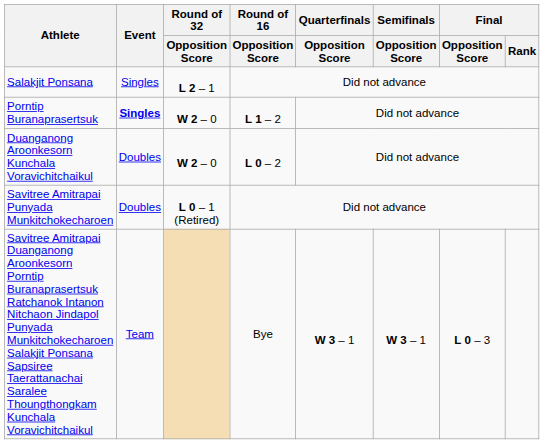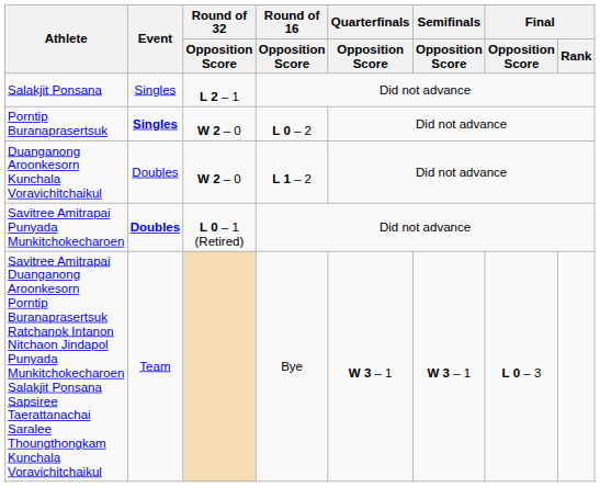 <table class=wikitable style="font-size:90%; text-align:center">
 <tr>
 <th rowspan="2">Athlete</th>
 <th rowspan="2">Event</th>
 <th>Round of 32</th>
 <th>Round of 16</th>
 <th>Quarterfinals</th>
 <th>Semifinals</th>
 <th colspan="2">Final</th>
 </tr>
 <tr>
 <th>Opposition<br>Score</th>
 <th>Opposition<br>Score</th>
 <th>Opposition<br>Score</th>
 <th>Opposition<br>Score</th>
 <th>Opposition<br>Score</th>
 <th>Rank</th>
 </tr>
 <tr>
 <td align=left><a href='#'>Salakjit Ponsana</a></td>
 <td><a href='#'>Singles</a></td>
 <td><br><strong>L</strong> <strong>2</strong> – 1</td>
 <td colspan="5">Did not advance</td>
 </tr>
 <tr>
 <td align=left><a href='#'>Porntip Buranaprasertsuk</a></td>
 <td><strong><a href='#'>Singles</a></strong></td>
 <td><br><strong>W</strong> <strong>2</strong> – 0</td>
-<td><br><strong>L</strong> <strong>1</strong> – 2</td>
+<td><br><strong>L</strong> <strong>0</strong> – 2</td>
 <td colspan="4">Did not advance</td>
 </tr>
 <tr>
 <td align=left><a href='#'>Duanganong Aroonkesorn</a><br> <a href='#'>Kunchala Voravichitchaikul</a></td>
 <td><a href='#'>Doubles</a></td>
 <td><br><strong>W</strong> <strong>2</strong> – 0</td>
-<td><br><strong>L</strong> <strong>0</strong> – 2</td>
+<td><br><strong>L</strong> <strong>1</strong> – 2</td>
 <td colspan="4">Did not advance</td>
 </tr>
 <tr>
 <td align=left><a href='#'>Savitree Amitrapai</a> <br> <a href='#'>Punyada Munkitchokecharoen</a></td>
-<td><a href='#'>Doubles</a></td>
+<td><strong><a href='#'>Doubles</a></strong></td>
 <td><br><strong>L</strong> <strong>0</strong> – 1<br>(Retired)</td>
 <td colspan="5">Did not advance</td>
 </tr>
 <tr>
 <td align=left><a href='#'>Savitree Amitrapai</a> <br> <a href='#'>Duanganong Aroonkesorn</a> <br> <a href='#'>Porntip Buranaprasertsuk</a><br><a href='#'>Ratchanok Intanon</a><br><a href='#'>Nitchaon Jindapol</a> <br> <a href='#'>Punyada Munkitchokecharoen</a><br><a href='#'>Salakjit Ponsana</a> <br> <a href='#'>Sapsiree Taerattanachai</a> <br> <a href='#'>Saralee Thoungthongkam</a> <br> <a href='#'>Kunchala Voravichitchaikul</a></td>
 <td><a href='#'>Team</a></td>
 <td bgcolor=wheat></td>
 <td>Bye</td>
 <td> <br><strong>W</strong> <strong>3</strong> – 1</td>
 <td> <br><strong>W</strong> <strong>3</strong> – 1</td>
 <td> <br><strong>L</strong> <strong>0</strong> – 3</td>
 <td></td>
 </tr>
 </table>
